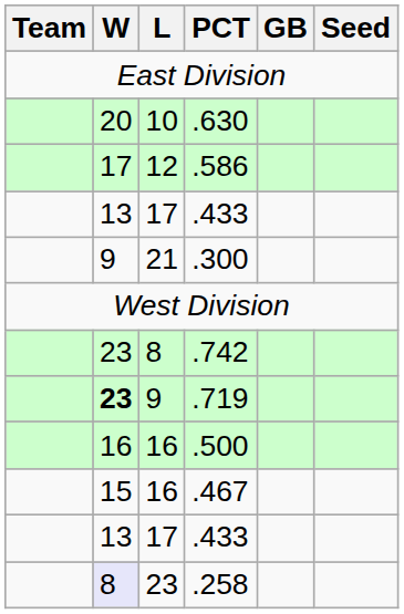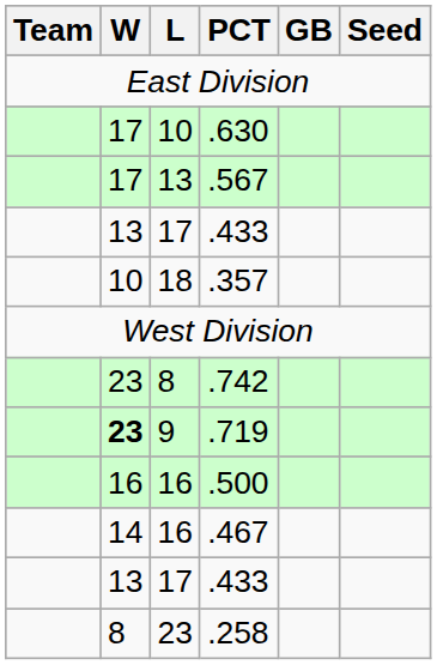 <table class=wikitable>
 <tr>
 <th>Team</th>
 <th>W</th>
 <th>L</th>
 <th>PCT</th>
 <th>GB</th>
 <th>Seed</th>
 </tr>
 <tr>
 <td colspan=6 align=center><em>East Division</em></td>
 </tr>
 <tr bgcolor=#ccffcc>
 <td></td>
-<td>20</td>
+<td>17</td>
 <td>10</td>
 <td>.630</td>
 <td></td>
 <td></td>
 </tr>
 <tr bgcolor=#ccffcc>
 <td></td>
 <td>17</td>
-<td>12</td>
-<td>.586</td>
+<td>13</td>
+<td>.567</td>
 <td></td>
 <td></td>
 </tr>
 <tr>
 <td></td>
 <td>13</td>
 <td>17</td>
 <td>.433</td>
 <td></td>
 <td></td>
 </tr>
 <tr>
 <td></td>
-<td>9</td>
-<td>21</td>
-<td>.300</td>
+<td>10</td>
+<td>18</td>
+<td>.357</td>
 <td></td>
 <td></td>
 </tr>
 <tr>
 <td colspan=6 align=center><em>West Division</em></td>
 </tr>
 <tr bgcolor=#ccffcc>
 <td></td>
 <td>23</td>
 <td>8</td>
 <td>.742</td>
 <td></td>
 <td></td>
 </tr>
 <tr bgcolor=#ccffcc>
 <td></td>
 <td><strong>23</strong></td>
 <td>9</td>
 <td>.719</td>
 <td></td>
 <td></td>
 </tr>
 <tr bgcolor=#ccffcc>
 <td></td>
 <td>16</td>
 <td>16</td>
 <td>.500</td>
 <td></td>
 <td></td>
 </tr>
 <tr>
 <td></td>
-<td>15</td>
+<td>14</td>
 <td>16</td>
 <td>.467</td>
 <td></td>
 <td></td>
 </tr>
 <tr>
 <td></td>
 <td>13</td>
 <td>17</td>
 <td>.433</td>
 <td></td>
 <td></td>
 </tr>
 <tr>
 <td></td>
-<td style="background: lavender;">8</td>
+<td>8</td>
 <td>23</td>
 <td>.258</td>
 <td></td>
 <td></td>
 </tr>
 </table>
